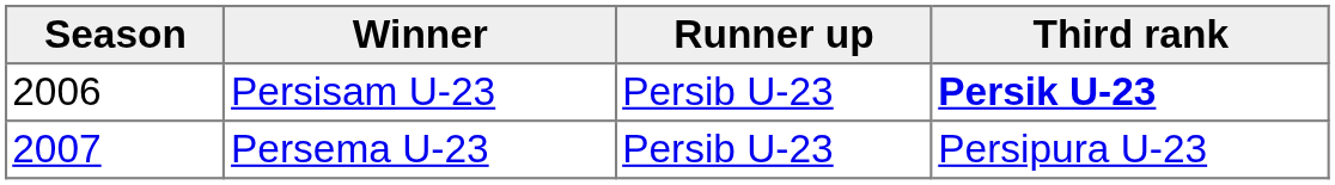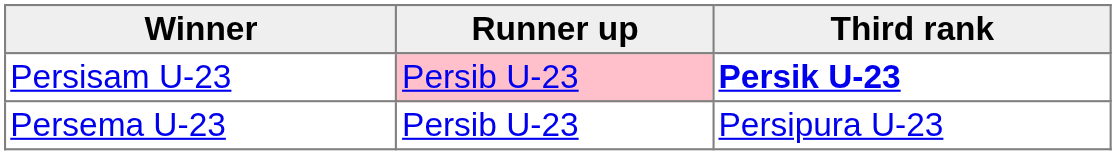 <table class="toccolours" border="1" cellpadding="2" style="border-collapse: collapse; text-align: left; width: 60%;">
 <tr style="background:#efefef; text-align: center">
-<th>Season</th>
 <th>Winner</th>
 <th>Runner up</th>
 <th>Third rank</th>
 </tr>
 <tr>
-<td>2006</td>
 <td><a href='#'>Persisam U-23</a></td>
-<td><a href='#'>Persib U-23</a></td>
+<td style="background: pink;"><a href='#'>Persib U-23</a></td>
 <td><strong><a href='#'>Persik U-23</a></strong></td>
 </tr>
 <tr>
-<td><a href='#'>2007</a></td>
 <td><a href='#'>Persema U-23</a></td>
 <td><a href='#'>Persib U-23</a></td>
 <td><a href='#'>Persipura U-23</a></td>
 </tr>
 </table>
